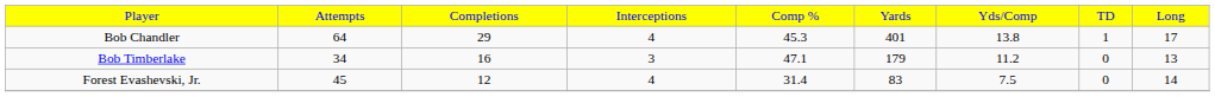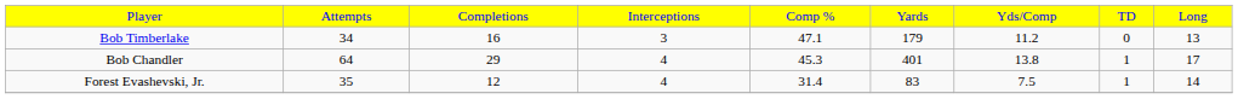 <table class="wikitable" width="90%">
 <tr align="center"  style="background:yellow;color:blue;">
 <td>Player</td>
 <td>Attempts</td>
 <td>Completions</td>
 <td>Interceptions</td>
 <td>Comp %</td>
 <td>Yards</td>
 <td>Yds/Comp</td>
 <td>TD</td>
 <td>Long</td>
 </tr>
 <tr align="center" bgcolor="">
+<td><a href='#'>Bob Timberlake</a></td>
+<td>34</td>
+<td>16</td>
+<td>3</td>
+<td>47.1</td>
+<td>179</td>
+<td>11.2</td>
+<td>0</td>
+<td>13</td>
+</tr>
+<tr align="center" bgcolor="">
 <td>Bob Chandler</td>
 <td>64</td>
 <td>29</td>
 <td>4</td>
 <td>45.3</td>
 <td>401</td>
 <td>13.8</td>
 <td>1</td>
 <td>17</td>
 </tr>
 <tr align="center" bgcolor="">
-<td><a href='#'>Bob Timberlake</a></td>
-<td>34</td>
-<td>16</td>
-<td>3</td>
-<td>47.1</td>
-<td>179</td>
-<td>11.2</td>
-<td>0</td>
-<td>13</td>
-</tr>
-<tr align="center" bgcolor="">
 <td>Forest Evashevski, Jr.</td>
-<td>45</td>
+<td>35</td>
 <td>12</td>
 <td>4</td>
 <td>31.4</td>
 <td>83</td>
 <td>7.5</td>
-<td>0</td>
+<td>1</td>
 <td>14</td>
 </tr>
 <tr>
 </tr>
 </table>
